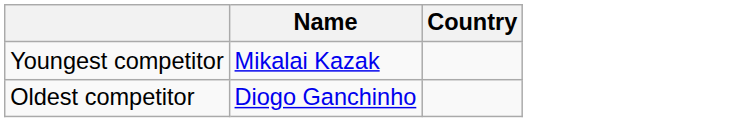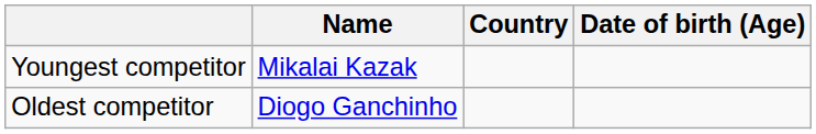 <table class="wikitable sortable">
 <tr>
 <th></th>
 <th>Name</th>
 <th>Country</th>
+<th>Date of birth (Age)</th>
 </tr>
 <tr>
 <td>Youngest competitor</td>
 <td><a href='#'>Mikalai Kazak</a></td>
+<td></td>
 <td></td>
 </tr>
 <tr>
 <td>Oldest competitor</td>
 <td><a href='#'>Diogo Ganchinho</a></td>
 <td></td>
+<td></td>
 </tr>
 </table>
